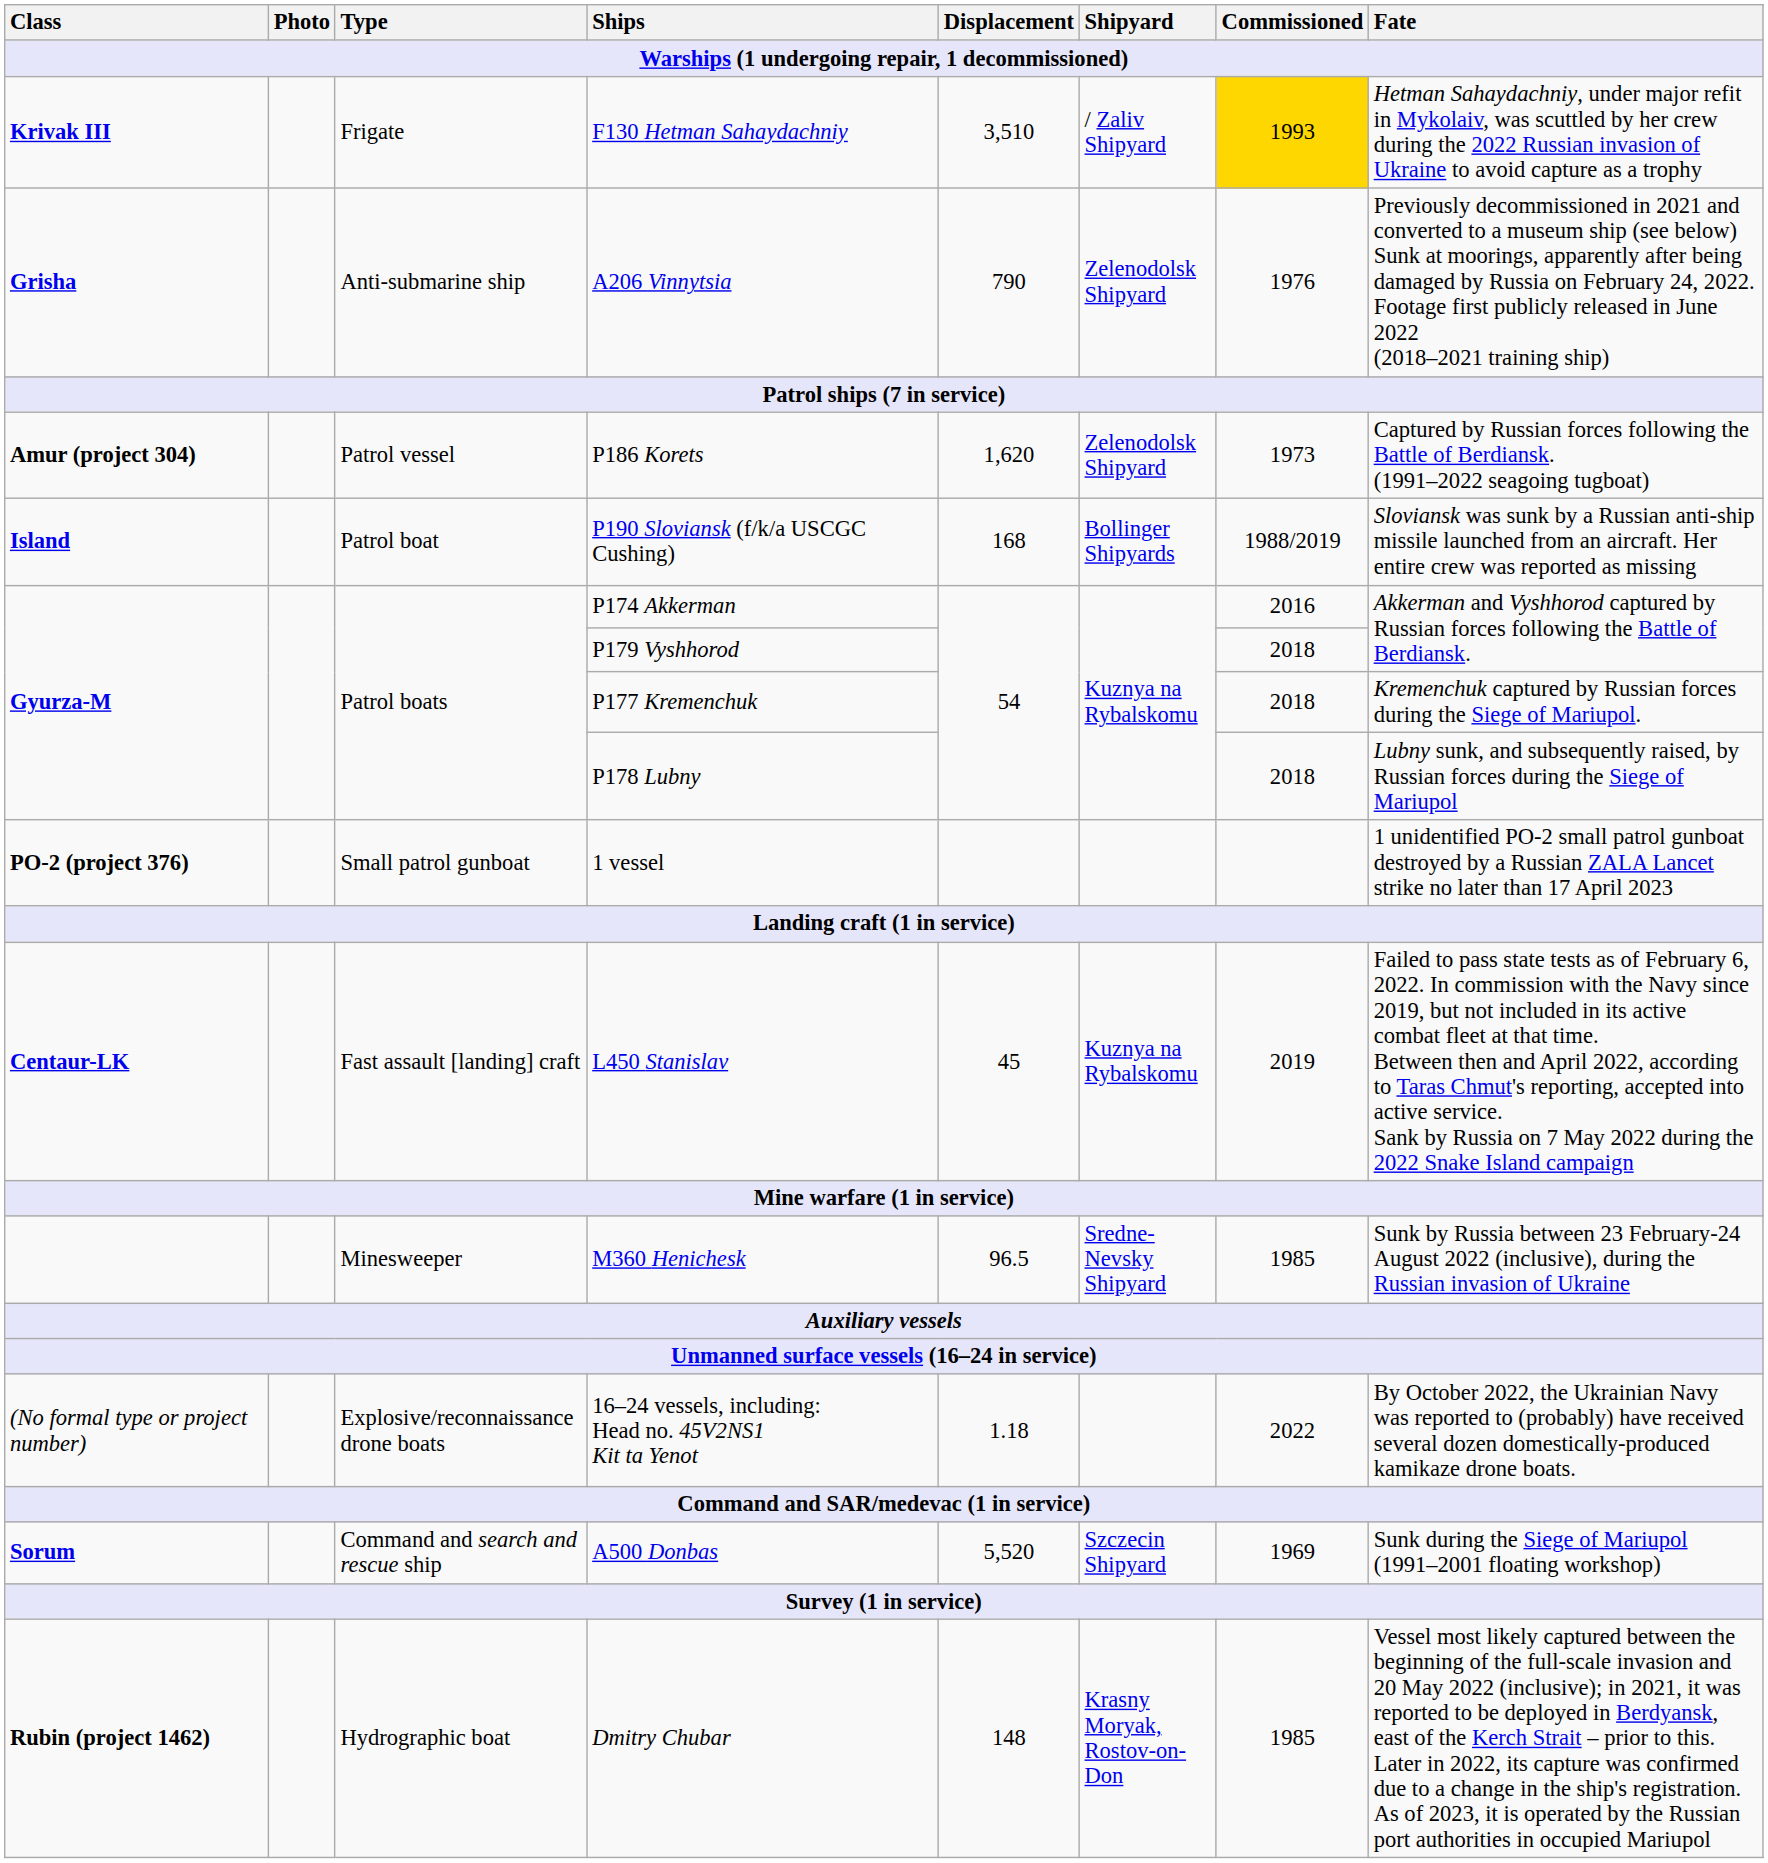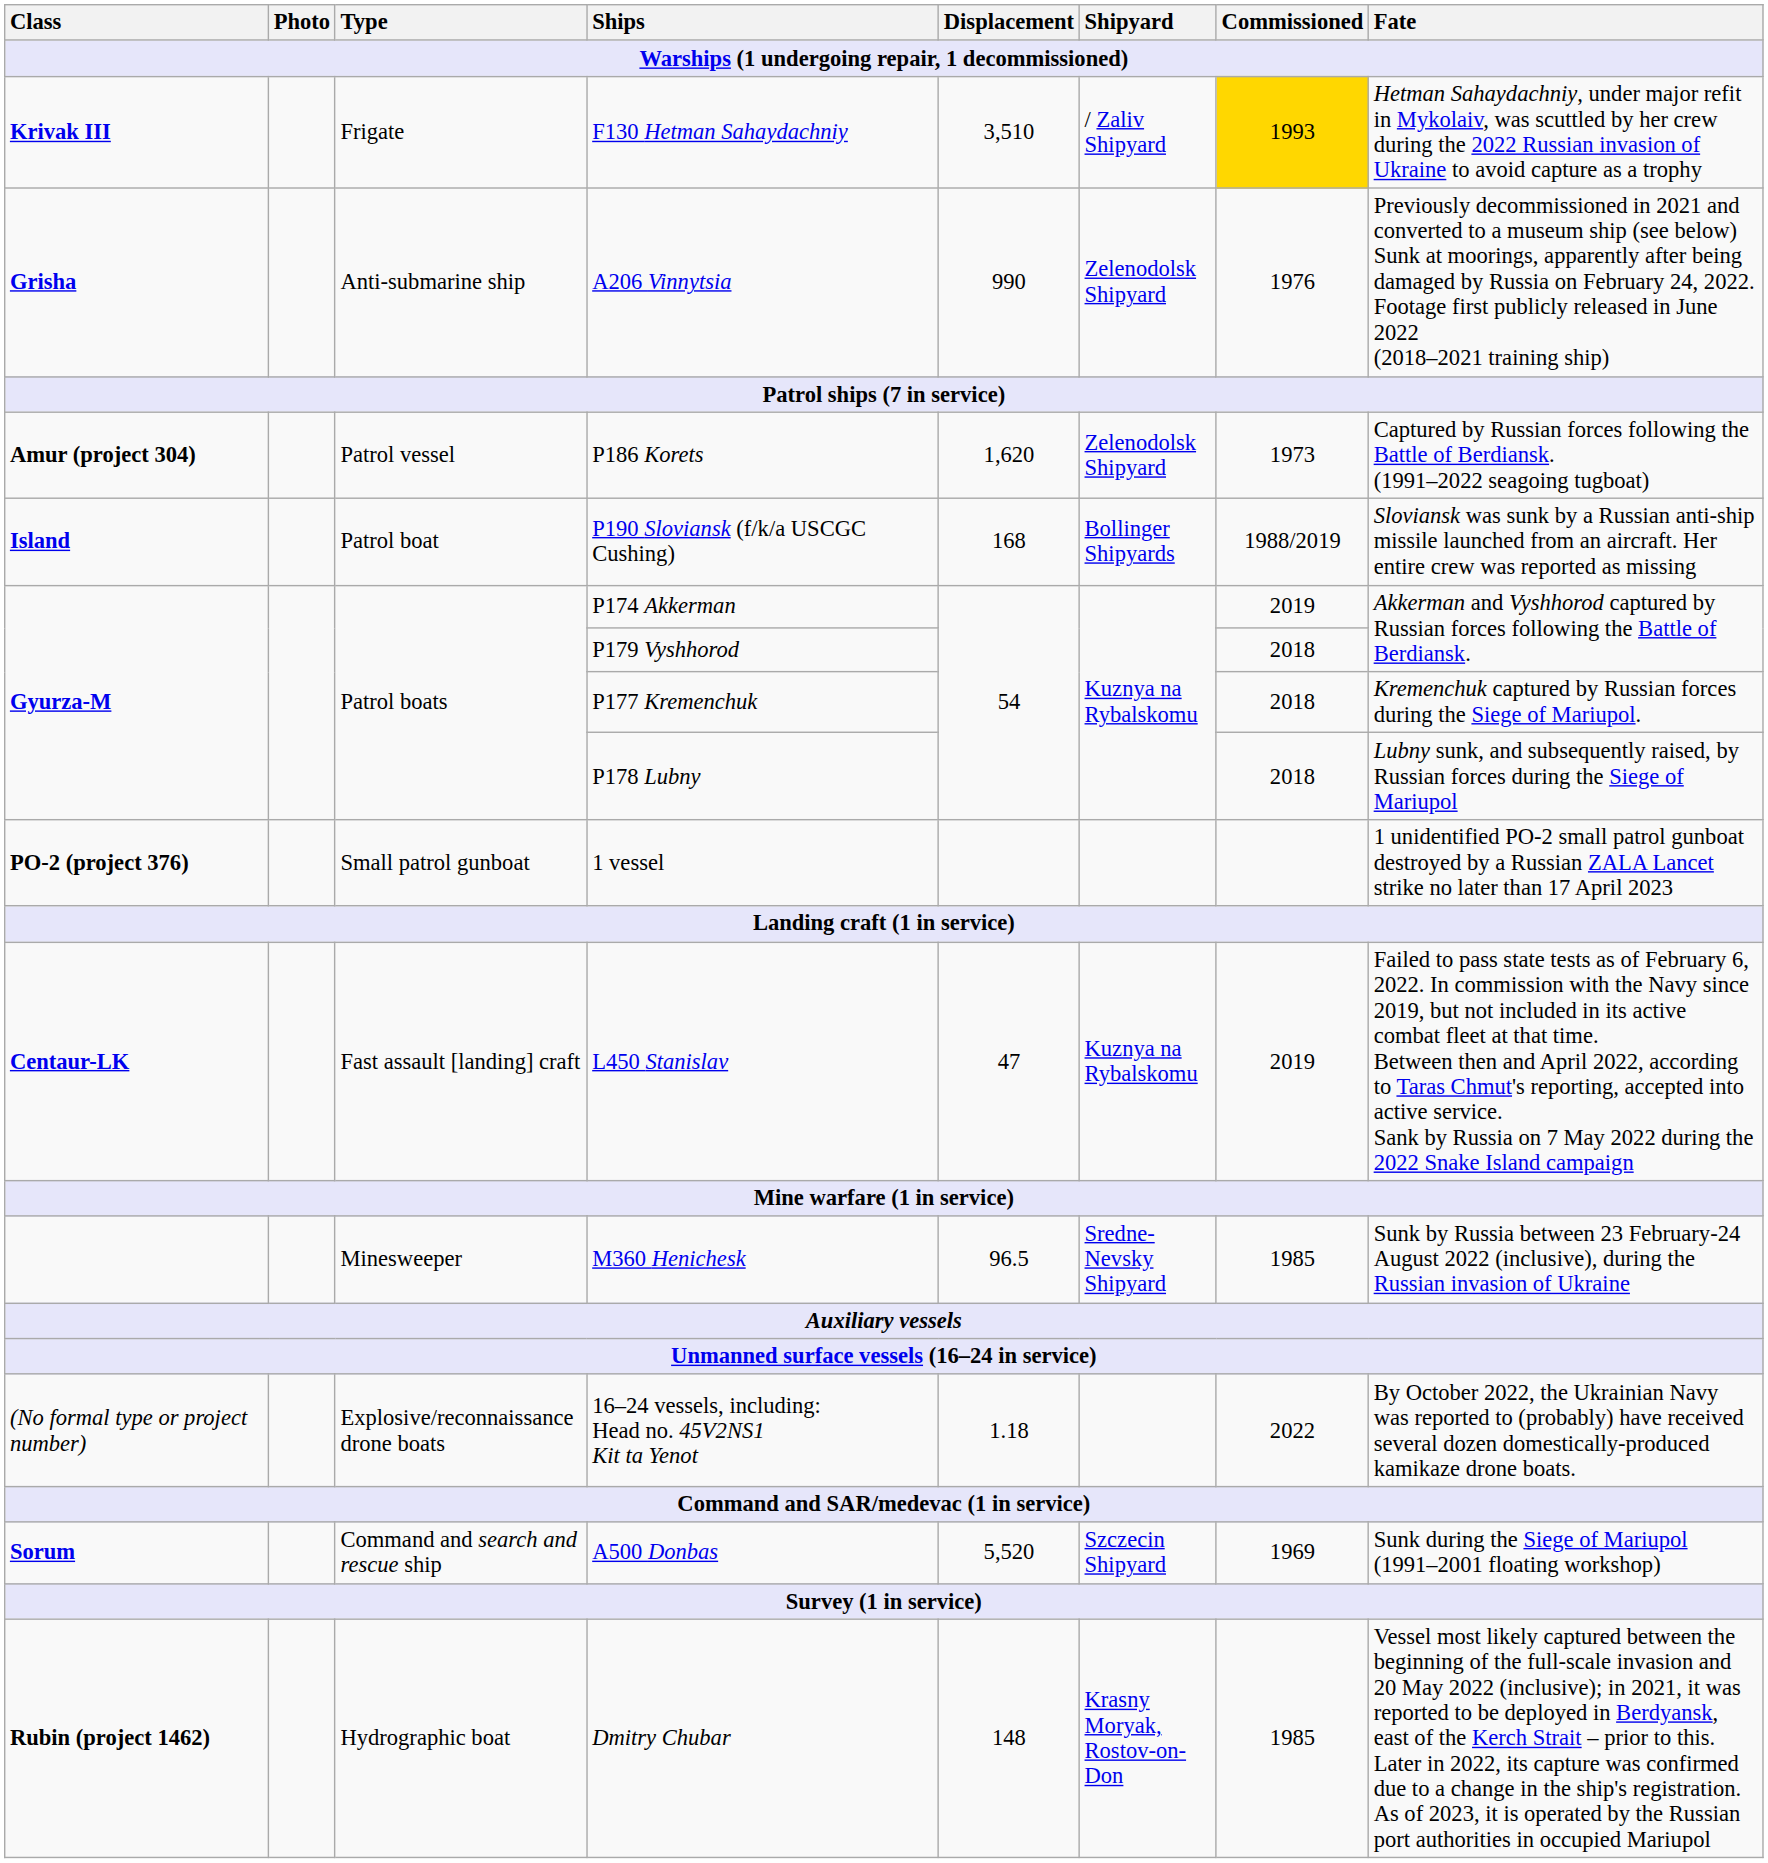 <table class="wikitable">
 <tr>
 <th style="text-align:left; width:15%;">Class</th>
 <th style="text-align:left;">Photo</th>
 <th style="text-align:left;">Type</th>
 <th style="text-align:left; width:20%;">Ships</th>
 <th style="text-align:left;">Displacement</th>
 <th style="text-align:left;">Shipyard</th>
 <th style="text-align:left;">Commissioned</th>
 <th style="text-align:left;">Fate</th>
 </tr>
 <tr>
 <th colspan="8" style="background: lavender;"><a href='#'>Warships</a> (1 undergoing repair, 1 decommissioned)</th>
 </tr>
 <tr>
 <td><strong><a href='#'>Krivak III</a></strong></td>
 <td></td>
 <td>Frigate</td>
 <td><a href='#'>F130 <em>Hetman Sahaydachniy</em></a></td>
 <td style="text-align: center;">3,510</td>
 <td>/ <a href='#'>Zaliv Shipyard</a></td>
 <td style="background: gold; text-align:center;">1993</td>
 <td><em>Hetman Sahaydachniy</em>, under major refit in <a href='#'>Mykolaiv</a>, was scuttled by her crew during the <a href='#'>2022 Russian invasion of Ukraine</a> to avoid capture as a trophy</td>
 </tr>
 <tr>
 <td><strong><a href='#'>Grisha</a></strong></td>
 <td></td>
 <td>Anti-submarine ship</td>
 <td><a href='#'>A206 <em>Vinnytsia</em></a></td>
-<td style="text-align:center;">790</td>
+<td style="text-align:center;">990</td>
 <td> <a href='#'>Zelenodolsk Shipyard</a></td>
 <td style="text-align:center;">1976</td>
 <td>Previously decommissioned in 2021 and converted to a museum ship (see below) <br> Sunk at moorings, apparently after being damaged by Russia on February 24, 2022. Footage first publicly released in June 2022 <br> (2018–2021 training ship)</td>
 </tr>
 <tr>
 <th colspan="8" style="background: lavender;">Patrol ships (7 in service)</th>
 </tr>
 <tr>
 <td><strong>Amur (project 304)</strong></td>
 <td></td>
 <td>Patrol vessel</td>
 <td>P186 <em>Korets</em></td>
 <td style="text-align: center;">1,620</td>
 <td> <a href='#'>Zelenodolsk Shipyard</a></td>
 <td style="text-align:center;">1973</td>
 <td>Captured by Russian forces following the <a href='#'>Battle of Berdiansk</a>. <br> (1991–2022 seagoing tugboat)</td>
 </tr>
 <tr>
 <td><strong><a href='#'>Island</a></strong></td>
 <td></td>
 <td>Patrol boat</td>
 <td><a href='#'>P190 <em>Sloviansk</em></a> (f/k/a USCGC Cushing)</td>
 <td style="text-align: center;">168</td>
 <td> <a href='#'>Bollinger Shipyards</a></td>
 <td style="text-align:center;">1988/2019</td>
 <td><em>Sloviansk</em> was sunk by a Russian anti-ship missile launched from an aircraft. Her entire crew was reported as missing</td>
 </tr>
 <tr>
 <td rowspan="4"><strong><a href='#'>Gyurza-M</a></strong></td>
 <td rowspan="4"></td>
 <td rowspan="4">Patrol boats</td>
 <td>P174 <em>Akkerman</em></td>
 <td rowspan="4" style="text-align: center;">54</td>
 <td rowspan="4"> <a href='#'>Kuznya na Rybalskomu</a></td>
-<td style="text-align:center;">2016</td>
+<td style="text-align:center;">2019</td>
 <td rowspan="2"><em>Akkerman</em> and <em>Vyshhorod</em> captured by Russian forces following the <a href='#'>Battle of Berdiansk</a>.</td>
 </tr>
 <tr>
 <td>P179 <em>Vyshhorod</em></td>
 <td style="text-align:center;">2018</td>
 </tr>
 <tr>
 <td>P177 <em>Kremenchuk</em></td>
 <td style="text-align:center;">2018</td>
 <td><em>Kremenchuk</em> captured by Russian forces during the <a href='#'>Siege of Mariupol</a>.</td>
 </tr>
 <tr>
 <td>P178 <em>Lubny</em></td>
 <td style="text-align:center;">2018</td>
 <td><em>Lubny</em> sunk, and subsequently raised, by Russian forces during the <a href='#'>Siege of Mariupol</a></td>
 </tr>
 <tr>
 <td><strong>PO-2 (project 376)</strong></td>
 <td></td>
 <td>Small patrol gunboat</td>
 <td>1 vessel</td>
 <td></td>
 <td></td>
 <td></td>
 <td>1 unidentified PO-2 small patrol gunboat destroyed by a Russian <a href='#'>ZALA Lancet</a> strike no later than 17 April 2023</td>
 </tr>
 <tr>
 <th colspan="8" style="background: lavender;">Landing craft (1 in service)</th>
 </tr>
 <tr>
 <td><strong><a href='#'>Centaur-LK</a></strong></td>
 <td></td>
 <td>Fast assault [landing] craft</td>
 <td><a href='#'>L450 <em>Stanislav</em></a></td>
-<td style="text-align: center;">45</td>
+<td style="text-align: center;">47</td>
 <td> <a href='#'>Kuznya na Rybalskomu</a></td>
 <td style="text-align: center;">2019</td>
 <td>Failed to pass state tests as of February 6, 2022. In commission with the Navy since 2019, but not included in its active combat fleet at that time. <br> Between then and April 2022, according to <a href='#'>Taras Chmut</a>'s reporting, accepted into active service. <br> Sank by Russia on 7 May 2022 during the <a href='#'>2022 Snake Island campaign</a></td>
 </tr>
 <tr>
 <th colspan="8" style="background: lavender;">Mine warfare (1 in service)</th>
 </tr>
 <tr>
 <td><strong></strong></td>
 <td></td>
 <td>Minesweeper</td>
 <td><a href='#'>M360 <em>Henichesk</em></a></td>
 <td style="text-align:center;">96.5</td>
 <td> <a href='#'>Sredne-Nevsky Shipyard</a></td>
 <td style="text-align:center;">1985</td>
 <td>Sunk by Russia between 23 February-24 August 2022 (inclusive), during the <a href='#'>Russian invasion of Ukraine</a></td>
 </tr>
 <tr>
 <th colspan="8" style="background: lavender;"><em>Auxiliary vessels</em></th>
 </tr>
 <tr>
 <th colspan="8" style="background: lavender;"><a href='#'>Unmanned surface vessels</a> (16–24 in service)</th>
 </tr>
 <tr>
 <td><em>(No formal type or project number)</em></td>
 <td></td>
 <td>Explosive/reconnaissance drone boats</td>
 <td>16–24 vessels, including: <br> Head no. <em>45V2NS1</em> <br> <em>Kit ta Yenot</em></td>
 <td style="text-align:center;">1.18</td>
 <td></td>
 <td style="text-align:center;">2022</td>
 <td>By October 2022, the Ukrainian Navy was reported to (probably) have received several dozen domestically-produced kamikaze drone boats. <br> </td>
 </tr>
 <tr>
 <th colspan="8" style="background: lavender;">Command and SAR/medevac (1 in service)</th>
 </tr>
 <tr>
 <td><strong><a href='#'>Sorum</a></strong></td>
 <td></td>
 <td>Command and <em>search and rescue</em> ship</td>
 <td><a href='#'>A500 <em>Donbas</em></a></td>
 <td style="text-align: center;">5,520</td>
 <td> <a href='#'>Szczecin Shipyard</a></td>
 <td style="text-align:center;">1969</td>
 <td>Sunk during the <a href='#'>Siege of Mariupol</a> <br> (1991–2001 floating workshop)</td>
 </tr>
 <tr>
 <th colspan="8" style="background: lavender;">Survey (1 in service)</th>
 </tr>
 <tr>
 <td><strong>Rubin (project 1462)</strong></td>
 <td></td>
 <td>Hydrographic boat</td>
 <td><em>Dmitry Chubar</em></td>
 <td style="text-align: center;">148</td>
 <td> <a href='#'>Krasny Moryak, Rostov-on-Don</a></td>
 <td style="text-align:center;">1985</td>
 <td>Vessel most likely captured between the beginning of the full-scale invasion and 20 May 2022 (inclusive); in 2021, it was reported to be deployed in <a href='#'>Berdyansk</a>, east of the <a href='#'>Kerch Strait</a> – prior to this. Later in 2022, its capture was confirmed due to a change in the ship's registration. As of 2023, it is operated by the Russian port authorities in occupied Mariupol</td>
 </tr>
 </table>
